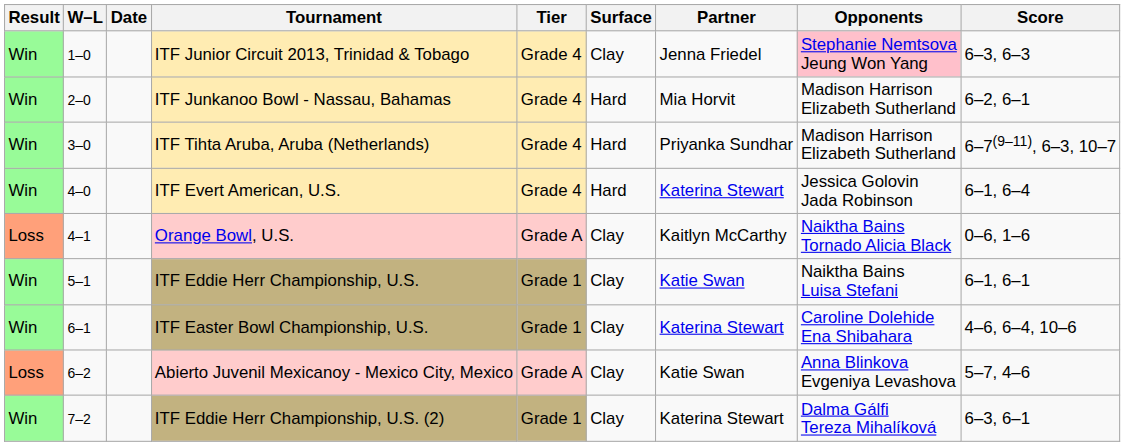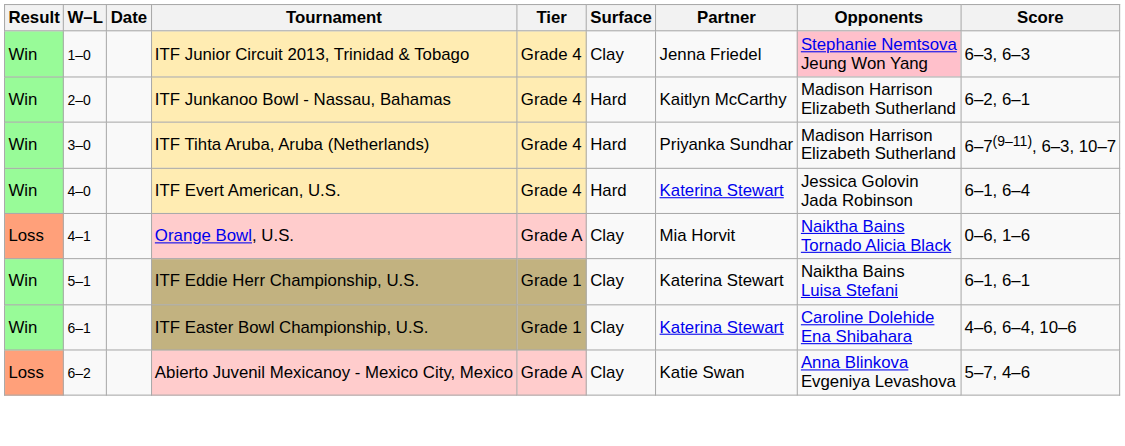 <table class="sortable wikitable">
 <tr>
 <th>Result</th>
 <th class="unsortable">W–L</th>
 <th>Date</th>
 <th>Tournament</th>
 <th>Tier</th>
 <th>Surface</th>
 <th>Partner</th>
 <th>Opponents</th>
 <th class="unsortable">Score</th>
 </tr>
 <tr>
 <td style="background:#98FB98">Win</td>
 <td><small>1–0</small></td>
 <td></td>
 <td style="background:#FFecb2">ITF Junior Circuit 2013, Trinidad & Tobago</td>
 <td style="background:#FFecb2">Grade 4</td>
 <td>Clay</td>
 <td> Jenna Friedel</td>
 <td style="background: pink;"> <a href='#'>Stephanie Nemtsova</a><br> Jeung Won Yang</td>
 <td>6–3, 6–3</td>
 </tr>
 <tr>
 <td style="background:#98FB98">Win</td>
 <td><small>2–0</small></td>
 <td></td>
 <td style="background:#FFecb2">ITF Junkanoo Bowl - Nassau, Bahamas</td>
 <td style="background:#FFecb2">Grade 4</td>
 <td>Hard</td>
-<td> Mia Horvit</td>
+<td> Kaitlyn McCarthy</td>
 <td> Madison Harrison<br> Elizabeth Sutherland</td>
 <td>6–2, 6–1</td>
 </tr>
 <tr>
 <td style="background:#98FB98">Win</td>
 <td><small>3–0</small></td>
 <td></td>
 <td style="background:#FFecb2">ITF Tihta Aruba, Aruba (Netherlands)</td>
 <td style="background:#FFecb2">Grade 4</td>
 <td>Hard</td>
 <td> Priyanka Sundhar</td>
 <td> Madison Harrison<br> Elizabeth Sutherland</td>
 <td>6–7<sup>(9–11)</sup>, 6–3, 10–7</td>
 </tr>
 <tr>
 <td style="background:#98FB98">Win</td>
 <td><small>4–0</small></td>
 <td></td>
 <td style="background:#FFecb2">ITF Evert American, U.S.</td>
 <td style="background:#FFecb2">Grade 4</td>
 <td>Hard</td>
 <td> <a href='#'>Katerina Stewart</a></td>
 <td> Jessica Golovin<br> Jada Robinson</td>
 <td>6–1, 6–4</td>
 </tr>
 <tr>
 <td style="background:#ffa07a;">Loss</td>
 <td><small>4–1</small></td>
 <td></td>
 <td style="background:#FFCCCC"><a href='#'>Orange Bowl</a>, U.S.</td>
 <td style="background:#FFCCCC">Grade A</td>
 <td>Clay</td>
-<td> Kaitlyn McCarthy</td>
+<td> Mia Horvit</td>
 <td> <a href='#'>Naiktha Bains</a><br> <a href='#'>Tornado Alicia Black</a></td>
 <td>0–6, 1–6</td>
 </tr>
 <tr>
 <td style="background:#98FB98">Win</td>
 <td><small>5–1</small></td>
 <td></td>
 <td style="background:#c2b280">ITF Eddie Herr Championship, U.S.</td>
 <td style="background:#c2b280">Grade 1</td>
 <td>Clay</td>
-<td> <a href='#'>Katie Swan</a></td>
+<td> Katerina Stewart</td>
 <td> Naiktha Bains<br> <a href='#'>Luisa Stefani</a></td>
 <td>6–1, 6–1</td>
 </tr>
 <tr>
 <td style="background:#98FB98">Win</td>
 <td><small>6–1</small></td>
 <td></td>
 <td style="background:#c2b280">ITF Easter Bowl Championship, U.S.</td>
 <td style="background:#c2b280">Grade 1</td>
 <td>Clay</td>
 <td> <a href='#'>Katerina Stewart</a></td>
 <td> <a href='#'>Caroline Dolehide</a><br> <a href='#'>Ena Shibahara</a></td>
 <td>4–6, 6–4, 10–6</td>
 </tr>
 <tr>
 <td style="background:#ffa07a;">Loss</td>
 <td><small>6–2</small></td>
 <td></td>
 <td style="background:#FFCCCC">Abierto Juvenil Mexicanoy - Mexico City, Mexico</td>
 <td style="background:#FFCCCC">Grade A</td>
 <td>Clay</td>
 <td> Katie Swan</td>
 <td> <a href='#'>Anna Blinkova</a><br> Evgeniya Levashova</td>
 <td>5–7, 4–6</td>
 </tr>
-<tr>
-<td style="background:#98FB98">Win</td>
-<td><small>7–2</small></td>
-<td></td>
-<td style="background:#c2b280">ITF Eddie Herr Championship, U.S. (2)</td>
-<td style="background:#c2b280">Grade 1</td>
-<td>Clay</td>
-<td> Katerina Stewart</td>
-<td> <a href='#'>Dalma Gálfi</a><br> <a href='#'>Tereza Mihalíková</a></td>
-<td>6–3, 6–1</td>
-</tr>
 </table>
